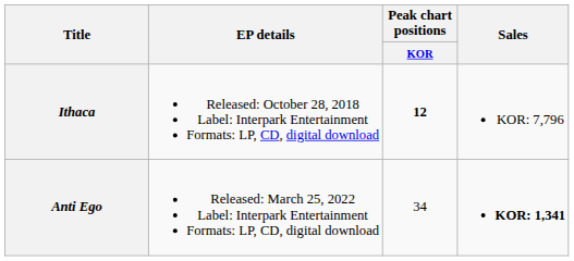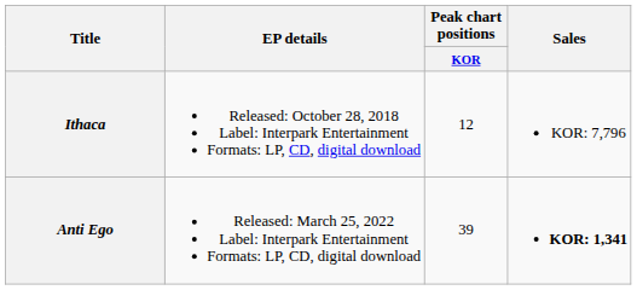 <table class="wikitable plainrowheaders" style="text-align:center;">
 <tr>
 <th scope="col" rowspan="2" style="width:10em;">Title</th>
 <th scope="col" rowspan="2">EP details</th>
 <th scope="col" colspan="1" style="width:5em;">Peak chart positions</th>
 <th scope="col" rowspan="2">Sales</th>
 </tr>
 <tr>
 <th><small><a href='#'>KOR</a></small><br></th>
 </tr>
 <tr>
 <th scope="row"><em>Ithaca</em></th>
 <td><br><ul><li>Released: October 28, 2018</li><li>Label: Interpark Entertainment</li><li>Formats: LP, <a href='#'>CD</a>, <a href='#'>digital download</a></li></ul></td>
-<td><strong>12</strong></td>
+<td>12</td>
 <td><br><ul><li>KOR: 7,796</li></ul></td>
 </tr>
 <tr>
 <th scope="row"><em>Anti Ego</em></th>
 <td><br><ul><li>Released: March 25, 2022</li><li>Label: Interpark Entertainment</li><li>Formats: LP, CD, digital download</li></ul></td>
-<td>34</td>
+<td>39</td>
 <td><strong><br><ul><li>KOR: 1,341</li></ul></strong></td>
 </tr>
 </table>
